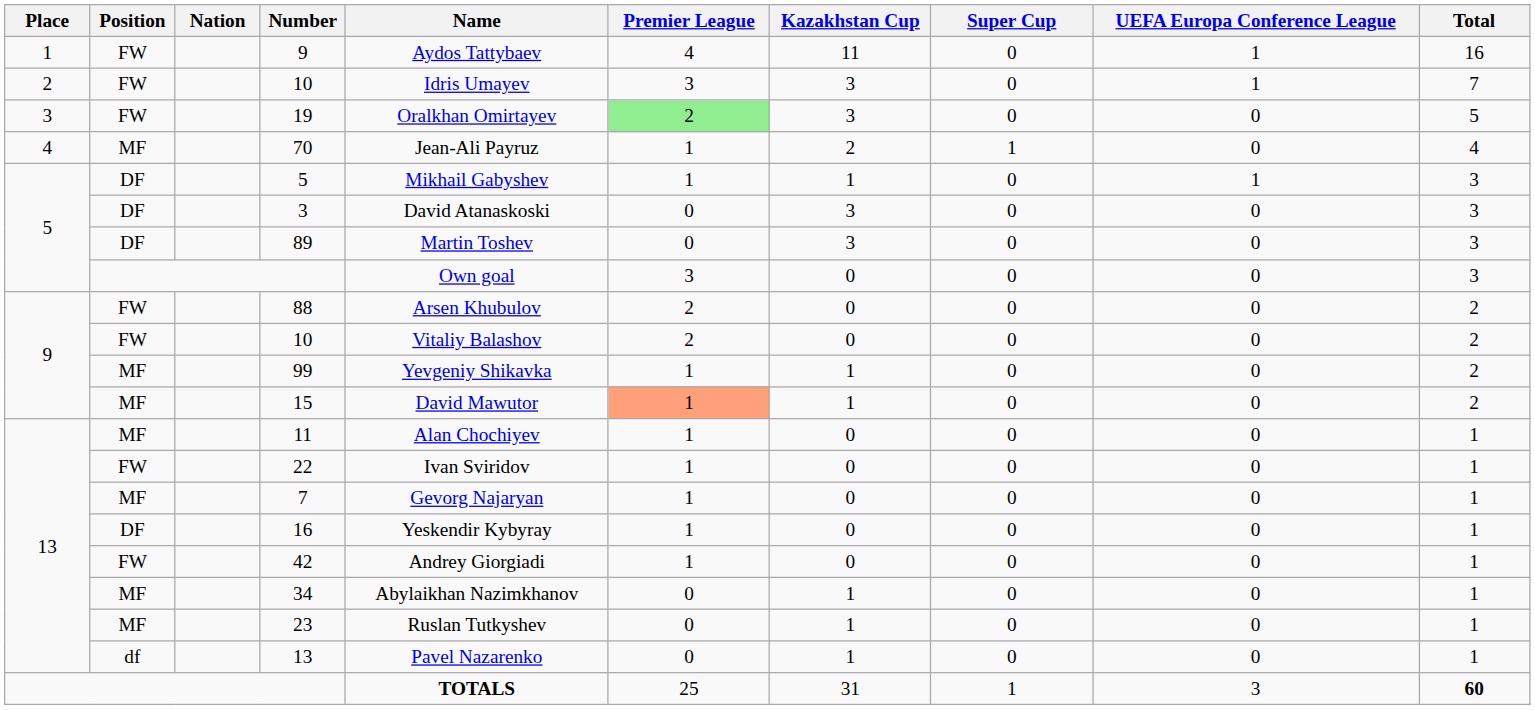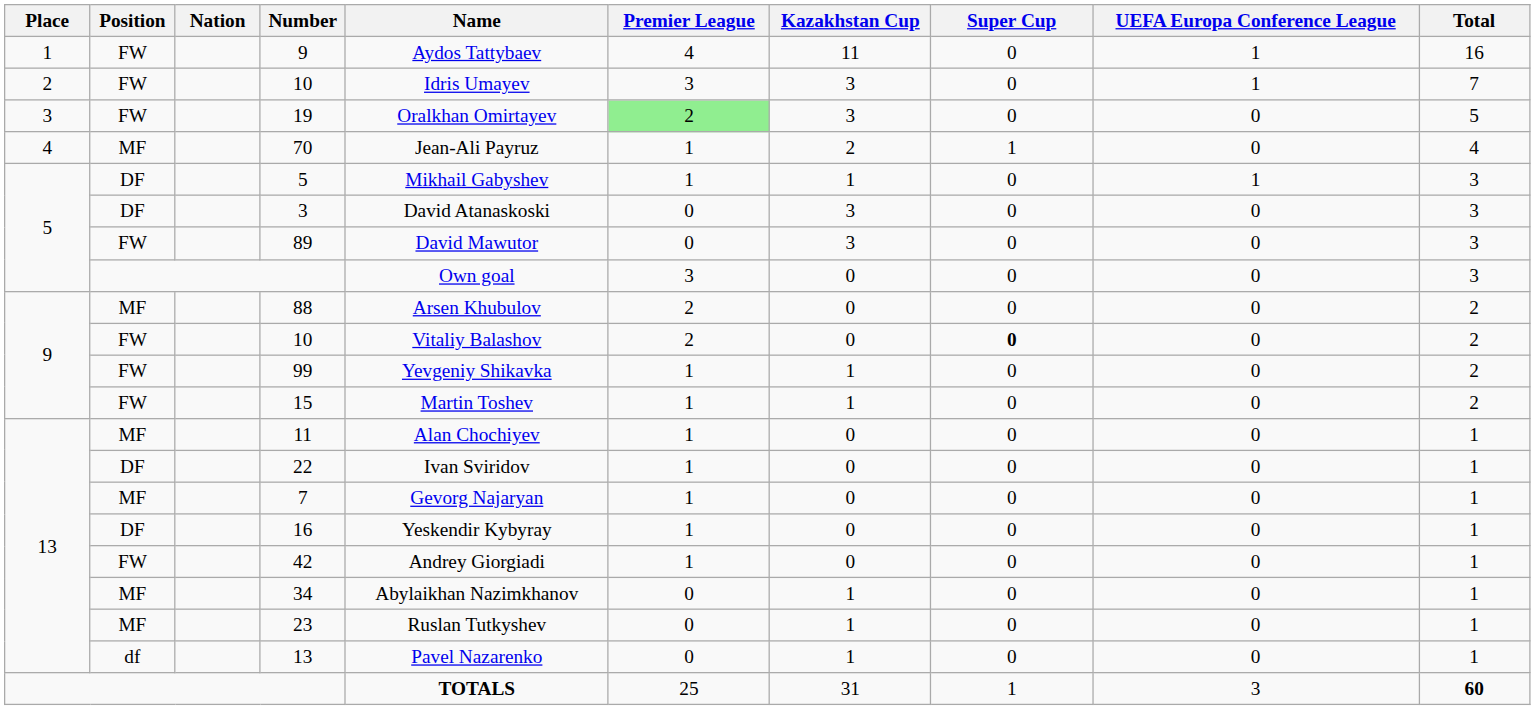 <table class="wikitable" style="font-size: 95%; text-align: center;">
 <tr>
 <th width=60>Place</th>
 <th width=60>Position</th>
 <th width=60>Nation</th>
 <th width=60>Number</th>
 <th width=200>Name</th>
 <th width=120><a href='#'>Premier League</a></th>
 <th width=120><a href='#'>Kazakhstan Cup</a></th>
 <th width=120><a href='#'>Super Cup</a></th>
 <th width=250><a href='#'>UEFA Europa Conference League</a></th>
 <th width=80>Total</th>
 </tr>
 <tr>
 <td>1</td>
 <td>FW</td>
 <td></td>
 <td>9</td>
 <td><a href='#'>Aydos Tattybaev</a></td>
 <td>4</td>
 <td>11</td>
 <td>0</td>
 <td>1</td>
 <td>16</td>
 </tr>
 <tr>
 <td>2</td>
 <td>FW</td>
 <td></td>
 <td>10</td>
 <td><a href='#'>Idris Umayev</a></td>
 <td>3</td>
 <td>3</td>
 <td>0</td>
 <td>1</td>
 <td>7</td>
 </tr>
 <tr>
 <td>3</td>
 <td>FW</td>
 <td></td>
 <td>19</td>
 <td><a href='#'>Oralkhan Omirtayev</a></td>
 <td style="background: lightgreen;">2</td>
 <td>3</td>
 <td>0</td>
 <td>0</td>
 <td>5</td>
 </tr>
 <tr>
 <td>4</td>
 <td>MF</td>
 <td></td>
 <td>70</td>
 <td>Jean-Ali Payruz</td>
 <td>1</td>
 <td>2</td>
 <td>1</td>
 <td>0</td>
 <td>4</td>
 </tr>
 <tr>
 <td rowspan="4">5</td>
 <td>DF</td>
 <td></td>
 <td>5</td>
 <td><a href='#'>Mikhail Gabyshev</a></td>
 <td>1</td>
 <td>1</td>
 <td>0</td>
 <td>1</td>
 <td>3</td>
 </tr>
 <tr>
 <td>DF</td>
 <td></td>
 <td>3</td>
 <td>David Atanaskoski</td>
 <td>0</td>
 <td>3</td>
 <td>0</td>
 <td>0</td>
 <td>3</td>
 </tr>
 <tr>
-<td>DF</td>
+<td>FW</td>
 <td></td>
 <td>89</td>
-<td><a href='#'>Martin Toshev</a></td>
+<td><a href='#'>David Mawutor</a></td>
 <td>0</td>
 <td>3</td>
 <td>0</td>
 <td>0</td>
 <td>3</td>
 </tr>
 <tr>
 <td colspan="3"></td>
 <td><a href='#'>Own goal</a></td>
 <td>3</td>
 <td>0</td>
 <td>0</td>
 <td>0</td>
 <td>3</td>
 </tr>
 <tr>
 <td rowspan="4">9</td>
-<td>FW</td>
+<td>MF</td>
 <td></td>
 <td>88</td>
 <td><a href='#'>Arsen Khubulov</a></td>
 <td>2</td>
 <td>0</td>
 <td>0</td>
 <td>0</td>
 <td>2</td>
 </tr>
 <tr>
 <td>FW</td>
 <td></td>
 <td>10</td>
 <td><a href='#'>Vitaliy Balashov</a></td>
 <td>2</td>
 <td>0</td>
-<td>0</td>
+<td><strong>0</strong></td>
 <td>0</td>
 <td>2</td>
 </tr>
 <tr>
-<td>MF</td>
+<td>FW</td>
 <td></td>
 <td>99</td>
 <td><a href='#'>Yevgeniy Shikavka</a></td>
 <td>1</td>
 <td>1</td>
 <td>0</td>
 <td>0</td>
 <td>2</td>
 </tr>
 <tr>
-<td>MF</td>
+<td>FW</td>
 <td></td>
 <td>15</td>
-<td><a href='#'>David Mawutor</a></td>
-<td style="background: lightsalmon;">1</td>
+<td><a href='#'>Martin Toshev</a></td>
+<td>1</td>
 <td>1</td>
 <td>0</td>
 <td>0</td>
 <td>2</td>
 </tr>
 <tr>
 <td rowspan="8">13</td>
 <td>MF</td>
 <td></td>
 <td>11</td>
 <td><a href='#'>Alan Chochiyev</a></td>
 <td>1</td>
 <td>0</td>
 <td>0</td>
 <td>0</td>
 <td>1</td>
 </tr>
 <tr>
-<td>FW</td>
+<td>DF</td>
 <td></td>
 <td>22</td>
 <td>Ivan Sviridov</td>
 <td>1</td>
 <td>0</td>
 <td>0</td>
 <td>0</td>
 <td>1</td>
 </tr>
 <tr>
 <td>MF</td>
 <td></td>
 <td>7</td>
 <td><a href='#'>Gevorg Najaryan</a></td>
 <td>1</td>
 <td>0</td>
 <td>0</td>
 <td>0</td>
 <td>1</td>
 </tr>
 <tr>
 <td>DF</td>
 <td></td>
 <td>16</td>
 <td>Yeskendir Kybyray</td>
 <td>1</td>
 <td>0</td>
 <td>0</td>
 <td>0</td>
 <td>1</td>
 </tr>
 <tr>
 <td>FW</td>
 <td></td>
 <td>42</td>
 <td>Andrey Giorgiadi</td>
 <td>1</td>
 <td>0</td>
 <td>0</td>
 <td>0</td>
 <td>1</td>
 </tr>
 <tr>
 <td>MF</td>
 <td></td>
 <td>34</td>
 <td>Abylaikhan Nazimkhanov</td>
 <td>0</td>
 <td>1</td>
 <td>0</td>
 <td>0</td>
 <td>1</td>
 </tr>
 <tr>
 <td>MF</td>
 <td></td>
 <td>23</td>
 <td>Ruslan Tutkyshev</td>
 <td>0</td>
 <td>1</td>
 <td>0</td>
 <td>0</td>
 <td>1</td>
 </tr>
 <tr>
 <td>df</td>
 <td></td>
 <td>13</td>
 <td><a href='#'>Pavel Nazarenko</a></td>
 <td>0</td>
 <td>1</td>
 <td>0</td>
 <td>0</td>
 <td>1</td>
 </tr>
 <tr>
 <td colspan="4"></td>
 <td><strong>TOTALS</strong></td>
 <td>25</td>
 <td>31</td>
 <td>1</td>
 <td>3</td>
 <td><strong>60</strong></td>
 </tr>
 </table>
